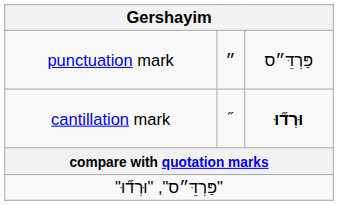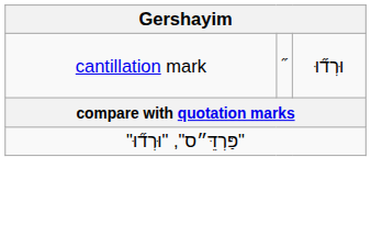 <table class=wikitable style="float: right; margin: 3px; width: 20em;">
 <tr>
 <th colspan=3>Gershayim</th>
 </tr>
 <tr style='line-height:310%; text-align:center;'>
-<td><a href='#'>punctuation</a> mark</td>
-<td><span>״</span></td>
-<td><span>פַּרְדֵּ״ס</span></td>
-</tr>
-<tr style='line-height:310%; text-align:center;'>
 <td><a href='#'>cantillation</a> mark</td>
 <td><span>֞</span></td>
-<td><strong><span>וּרְד֞וּ</span></strong></td>
+<td><span>וּרְד֞וּ</span></td>
 </tr>
 <tr>
 <th colspan=3><small>compare with <a href='#'>quotation marks</a></small></th>
 </tr>
 <tr>
 <td align=center colspan=3><span>"פַּרְדֵּ״ס", "וּרְד֞וּ"</span></td>
 </tr>
 </table>
